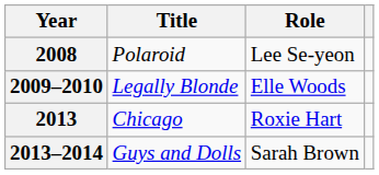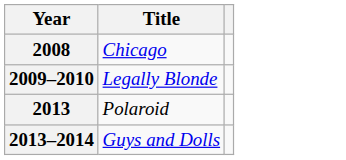 <table class="wikitable plainrowheaders sortable">
 <tr>
 <th scope="col">Year</th>
 <th scope="col">Title</th>
-<th scope="col">Role</th>
 <th scope="col" class="unsortable"></th>
 </tr>
 <tr>
 <th scope="row">2008</th>
-<td><em>Polaroid</em></td>
-<td>Lee Se-yeon</td>
+<td><em><a href='#'>Chicago</a></em></td>
 <td style="text-align:center"></td>
 </tr>
 <tr>
 <th scope="row">2009–2010</th>
 <td><em><a href='#'>Legally Blonde</a></em></td>
-<td><a href='#'>Elle Woods</a></td>
 <td style="text-align:center"></td>
 </tr>
 <tr>
 <th scope="row">2013</th>
-<td><em><a href='#'>Chicago</a></em></td>
-<td><a href='#'>Roxie Hart</a></td>
+<td><em>Polaroid</em></td>
 <td style="text-align:center"></td>
 </tr>
 <tr>
 <th scope="row">2013–2014</th>
 <td><em><a href='#'>Guys and Dolls</a></em></td>
-<td>Sarah Brown</td>
 <td style="text-align:center"></td>
 </tr>
 </table>
